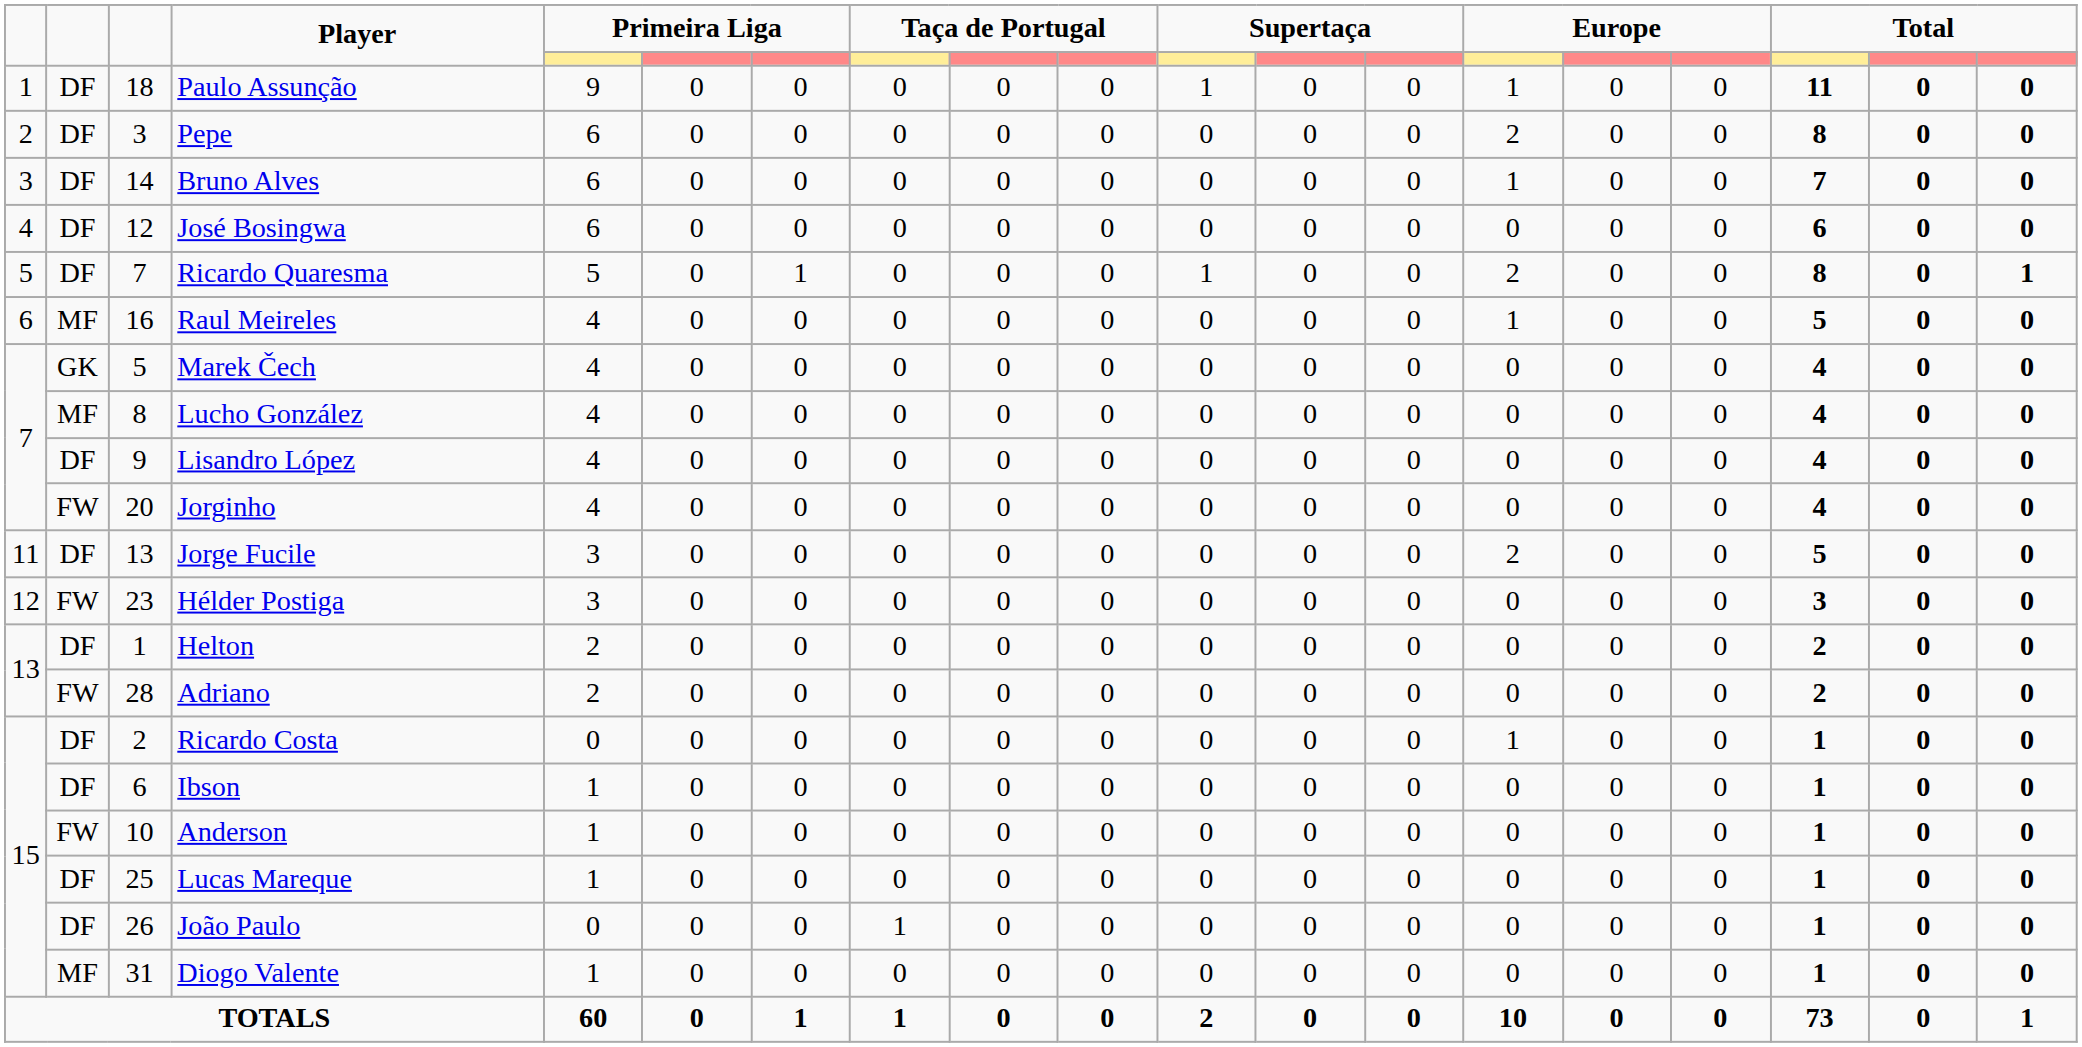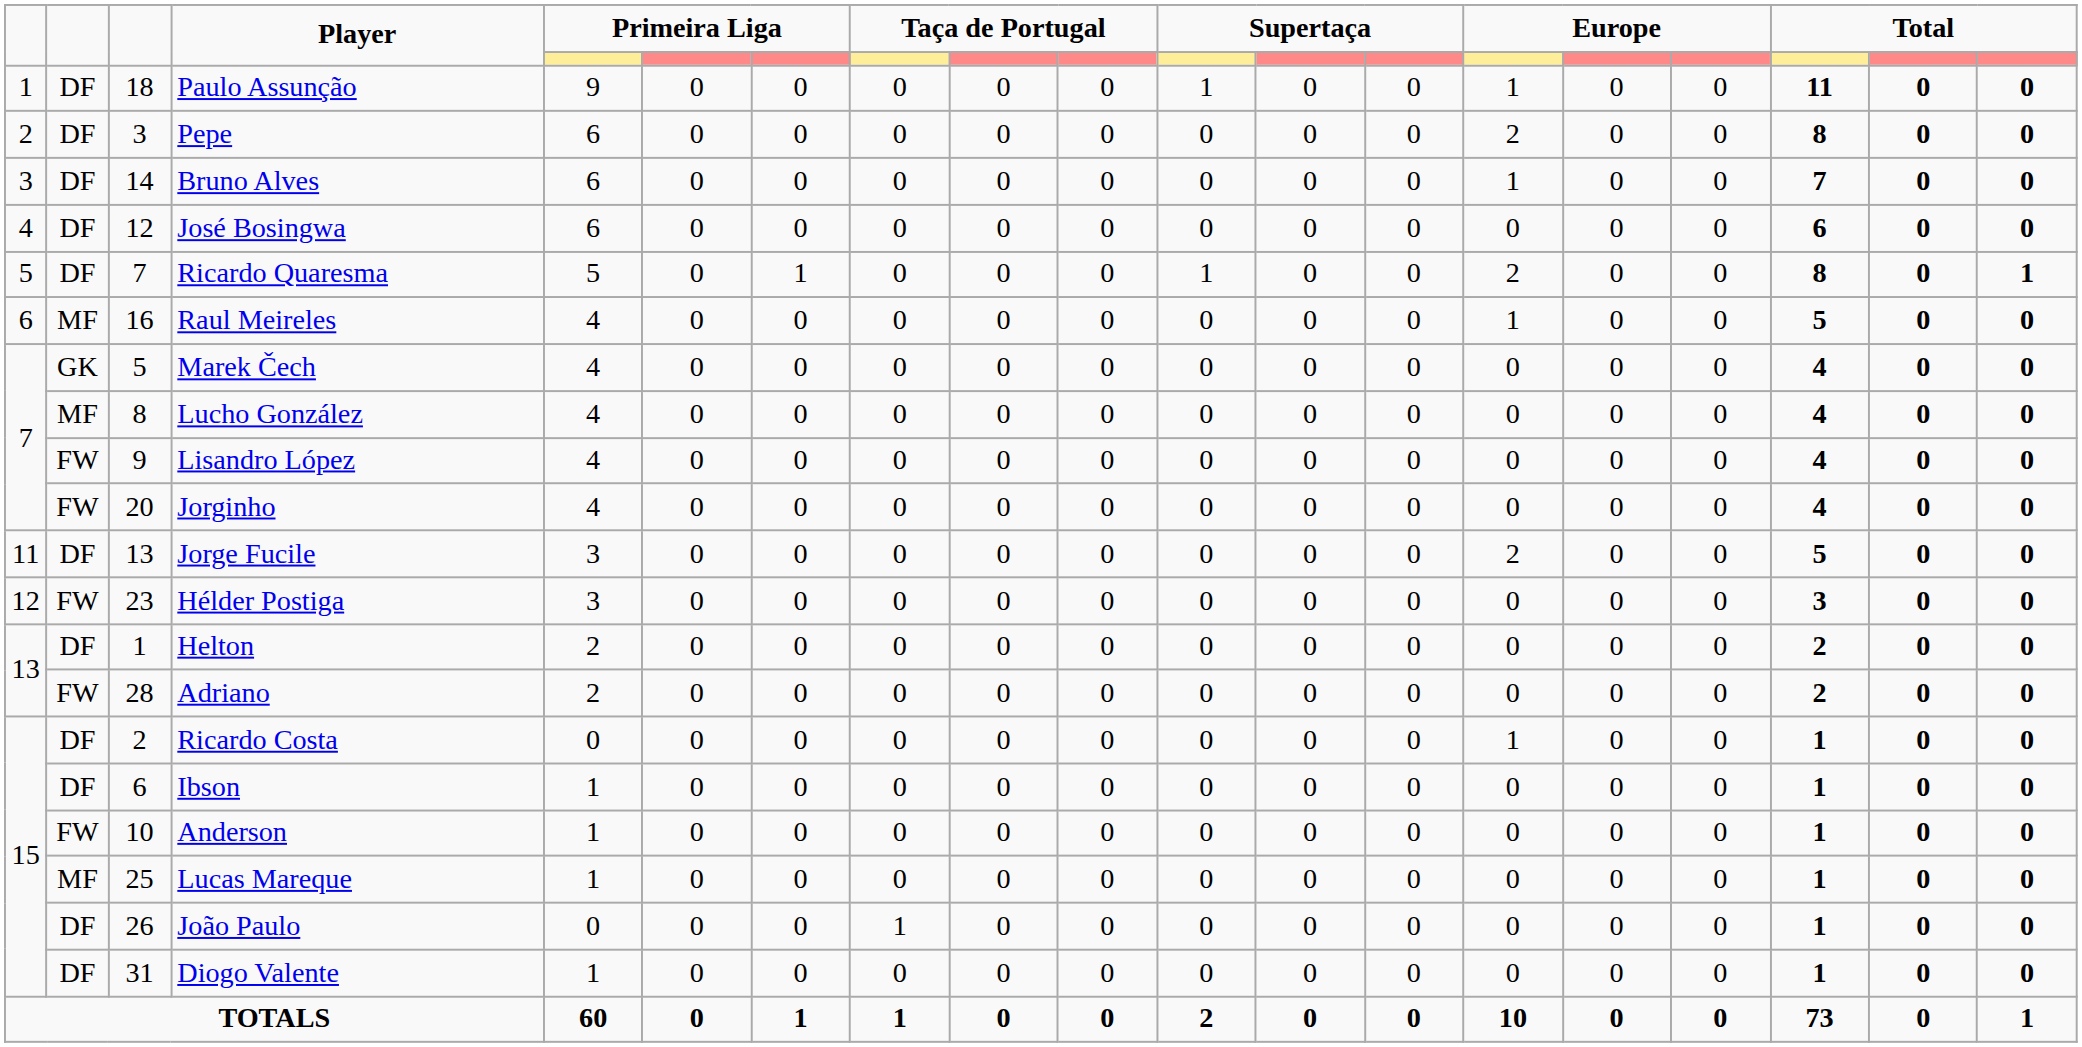 <table class="wikitable" style="font-size: 90%; text-align: center;">
 <tr>
 <td rowspan="2"  style="width:2%;"><strong></strong></td>
 <td rowspan="2"  style="width:3%;"><strong></strong></td>
 <td rowspan="2"  style="width:3%;"><strong></strong></td>
 <td rowspan="2"  style="width:18%;"><strong>Player</strong></td>
 <td colspan="3"><strong>Primeira Liga</strong></td>
 <td colspan="3"><strong>Taça de Portugal</strong></td>
 <td colspan="3"><strong>Supertaça</strong></td>
 <td colspan="3"><strong>Europe</strong></td>
 <td colspan="3"><strong>Total</strong></td>
 </tr>
 <tr>
 <th style="width:25px; background:#fe9;"></th>
 <th style="width:28px; background:#ff8888;"></th>
 <th style="width:25px; background:#ff8888;"></th>
 <th style="width:25px; background:#fe9;"></th>
 <th style="width:28px; background:#ff8888;"></th>
 <th style="width:25px; background:#ff8888;"></th>
 <th style="width:25px; background:#fe9;"></th>
 <th style="width:28px; background:#ff8888;"></th>
 <th style="width:25px; background:#ff8888;"></th>
 <th style="width:25px; background:#fe9;"></th>
 <th style="width:28px; background:#ff8888;"></th>
 <th style="width:25px; background:#ff8888;"></th>
 <th style="width:25px; background:#fe9;"></th>
 <th style="width:28px; background:#ff8888;"></th>
 <th style="width:25px; background:#ff8888;"></th>
 </tr>
 <tr>
 <td>1</td>
 <td>DF</td>
 <td>18</td>
 <td align=left> <a href='#'>Paulo Assunção</a></td>
 <td>9</td>
 <td>0</td>
 <td>0</td>
 <td>0</td>
 <td>0</td>
 <td>0</td>
 <td>1</td>
 <td>0</td>
 <td>0</td>
 <td>1</td>
 <td>0</td>
 <td>0</td>
 <td><strong>11</strong></td>
 <td><strong>0</strong></td>
 <td><strong>0</strong></td>
 </tr>
 <tr>
 <td>2</td>
 <td>DF</td>
 <td>3</td>
 <td align=left> <a href='#'>Pepe</a></td>
 <td>6</td>
 <td>0</td>
 <td>0</td>
 <td>0</td>
 <td>0</td>
 <td>0</td>
 <td>0</td>
 <td>0</td>
 <td>0</td>
 <td>2</td>
 <td>0</td>
 <td>0</td>
 <td><strong>8</strong></td>
 <td><strong>0</strong></td>
 <td><strong>0</strong></td>
 </tr>
 <tr>
 <td>3</td>
 <td>DF</td>
 <td>14</td>
 <td align=left> <a href='#'>Bruno Alves</a></td>
 <td>6</td>
 <td>0</td>
 <td>0</td>
 <td>0</td>
 <td>0</td>
 <td>0</td>
 <td>0</td>
 <td>0</td>
 <td>0</td>
 <td>1</td>
 <td>0</td>
 <td>0</td>
 <td><strong>7</strong></td>
 <td><strong>0</strong></td>
 <td><strong>0</strong></td>
 </tr>
 <tr>
 <td>4</td>
 <td>DF</td>
 <td>12</td>
 <td align=left> <a href='#'>José Bosingwa</a></td>
 <td>6</td>
 <td>0</td>
 <td>0</td>
 <td>0</td>
 <td>0</td>
 <td>0</td>
 <td>0</td>
 <td>0</td>
 <td>0</td>
 <td>0</td>
 <td>0</td>
 <td>0</td>
 <td><strong>6</strong></td>
 <td><strong>0</strong></td>
 <td><strong>0</strong></td>
 </tr>
 <tr>
 <td>5</td>
 <td>DF</td>
 <td>7</td>
 <td align=left> <a href='#'>Ricardo Quaresma</a></td>
 <td>5</td>
 <td>0</td>
 <td>1</td>
 <td>0</td>
 <td>0</td>
 <td>0</td>
 <td>1</td>
 <td>0</td>
 <td>0</td>
 <td>2</td>
 <td>0</td>
 <td>0</td>
 <td><strong>8</strong></td>
 <td><strong>0</strong></td>
 <td><strong>1</strong></td>
 </tr>
 <tr>
 <td>6</td>
 <td>MF</td>
 <td>16</td>
 <td align=left> <a href='#'>Raul Meireles</a></td>
 <td>4</td>
 <td>0</td>
 <td>0</td>
 <td>0</td>
 <td>0</td>
 <td>0</td>
 <td>0</td>
 <td>0</td>
 <td>0</td>
 <td>1</td>
 <td>0</td>
 <td>0</td>
 <td><strong>5</strong></td>
 <td><strong>0</strong></td>
 <td><strong>0</strong></td>
 </tr>
 <tr>
 <td rowspan=4>7</td>
 <td>GK</td>
 <td>5</td>
 <td align=left> <a href='#'>Marek Čech</a></td>
 <td>4</td>
 <td>0</td>
 <td>0</td>
 <td>0</td>
 <td>0</td>
 <td>0</td>
 <td>0</td>
 <td>0</td>
 <td>0</td>
 <td>0</td>
 <td>0</td>
 <td>0</td>
 <td><strong>4</strong></td>
 <td><strong>0</strong></td>
 <td><strong>0</strong></td>
 </tr>
 <tr>
 <td>MF</td>
 <td>8</td>
 <td align=left> <a href='#'>Lucho González</a></td>
 <td>4</td>
 <td>0</td>
 <td>0</td>
 <td>0</td>
 <td>0</td>
 <td>0</td>
 <td>0</td>
 <td>0</td>
 <td>0</td>
 <td>0</td>
 <td>0</td>
 <td>0</td>
 <td><strong>4</strong></td>
 <td><strong>0</strong></td>
 <td><strong>0</strong></td>
 </tr>
 <tr>
-<td>DF</td>
+<td>FW</td>
 <td>9</td>
 <td align=left> <a href='#'>Lisandro López</a></td>
 <td>4</td>
 <td>0</td>
 <td>0</td>
 <td>0</td>
 <td>0</td>
 <td>0</td>
 <td>0</td>
 <td>0</td>
 <td>0</td>
 <td>0</td>
 <td>0</td>
 <td>0</td>
 <td><strong>4</strong></td>
 <td><strong>0</strong></td>
 <td><strong>0</strong></td>
 </tr>
 <tr>
 <td>FW</td>
 <td>20</td>
 <td align=left> <a href='#'>Jorginho</a></td>
 <td>4</td>
 <td>0</td>
 <td>0</td>
 <td>0</td>
 <td>0</td>
 <td>0</td>
 <td>0</td>
 <td>0</td>
 <td>0</td>
 <td>0</td>
 <td>0</td>
 <td>0</td>
 <td><strong>4</strong></td>
 <td><strong>0</strong></td>
 <td><strong>0</strong></td>
 </tr>
 <tr>
 <td>11</td>
 <td>DF</td>
 <td>13</td>
 <td align=left> <a href='#'>Jorge Fucile</a></td>
 <td>3</td>
 <td>0</td>
 <td>0</td>
 <td>0</td>
 <td>0</td>
 <td>0</td>
 <td>0</td>
 <td>0</td>
 <td>0</td>
 <td>2</td>
 <td>0</td>
 <td>0</td>
 <td><strong>5</strong></td>
 <td><strong>0</strong></td>
 <td><strong>0</strong></td>
 </tr>
 <tr>
 <td>12</td>
 <td>FW</td>
 <td>23</td>
 <td align=left> <a href='#'>Hélder Postiga</a></td>
 <td>3</td>
 <td>0</td>
 <td>0</td>
 <td>0</td>
 <td>0</td>
 <td>0</td>
 <td>0</td>
 <td>0</td>
 <td>0</td>
 <td>0</td>
 <td>0</td>
 <td>0</td>
 <td><strong>3</strong></td>
 <td><strong>0</strong></td>
 <td><strong>0</strong></td>
 </tr>
 <tr>
 <td rowspan=2>13</td>
 <td>DF</td>
 <td>1</td>
 <td align=left> <a href='#'>Helton</a></td>
 <td>2</td>
 <td>0</td>
 <td>0</td>
 <td>0</td>
 <td>0</td>
 <td>0</td>
 <td>0</td>
 <td>0</td>
 <td>0</td>
 <td>0</td>
 <td>0</td>
 <td>0</td>
 <td><strong>2</strong></td>
 <td><strong>0</strong></td>
 <td><strong>0</strong></td>
 </tr>
 <tr>
 <td>FW</td>
 <td>28</td>
 <td align=left> <a href='#'>Adriano</a></td>
 <td>2</td>
 <td>0</td>
 <td>0</td>
 <td>0</td>
 <td>0</td>
 <td>0</td>
 <td>0</td>
 <td>0</td>
 <td>0</td>
 <td>0</td>
 <td>0</td>
 <td>0</td>
 <td><strong>2</strong></td>
 <td><strong>0</strong></td>
 <td><strong>0</strong></td>
 </tr>
 <tr>
 <td rowspan=6>15</td>
 <td>DF</td>
 <td>2</td>
 <td align=left> <a href='#'>Ricardo Costa</a></td>
 <td>0</td>
 <td>0</td>
 <td>0</td>
 <td>0</td>
 <td>0</td>
 <td>0</td>
 <td>0</td>
 <td>0</td>
 <td>0</td>
 <td>1</td>
 <td>0</td>
 <td>0</td>
 <td><strong>1</strong></td>
 <td><strong>0</strong></td>
 <td><strong>0</strong></td>
 </tr>
 <tr>
 <td>DF</td>
 <td>6</td>
 <td align=left> <a href='#'>Ibson</a></td>
 <td>1</td>
 <td>0</td>
 <td>0</td>
 <td>0</td>
 <td>0</td>
 <td>0</td>
 <td>0</td>
 <td>0</td>
 <td>0</td>
 <td>0</td>
 <td>0</td>
 <td>0</td>
 <td><strong>1</strong></td>
 <td><strong>0</strong></td>
 <td><strong>0</strong></td>
 </tr>
 <tr>
 <td>FW</td>
 <td>10</td>
 <td align=left> <a href='#'>Anderson</a></td>
 <td>1</td>
 <td>0</td>
 <td>0</td>
 <td>0</td>
 <td>0</td>
 <td>0</td>
 <td>0</td>
 <td>0</td>
 <td>0</td>
 <td>0</td>
 <td>0</td>
 <td>0</td>
 <td><strong>1</strong></td>
 <td><strong>0</strong></td>
 <td><strong>0</strong></td>
 </tr>
 <tr>
-<td>DF</td>
+<td>MF</td>
 <td>25</td>
 <td align=left> <a href='#'>Lucas Mareque</a></td>
 <td>1</td>
 <td>0</td>
 <td>0</td>
 <td>0</td>
 <td>0</td>
 <td>0</td>
 <td>0</td>
 <td>0</td>
 <td>0</td>
 <td>0</td>
 <td>0</td>
 <td>0</td>
 <td><strong>1</strong></td>
 <td><strong>0</strong></td>
 <td><strong>0</strong></td>
 </tr>
 <tr>
 <td>DF</td>
 <td>26</td>
 <td align=left> <a href='#'>João Paulo</a></td>
 <td>0</td>
 <td>0</td>
 <td>0</td>
 <td>1</td>
 <td>0</td>
 <td>0</td>
 <td>0</td>
 <td>0</td>
 <td>0</td>
 <td>0</td>
 <td>0</td>
 <td>0</td>
 <td><strong>1</strong></td>
 <td><strong>0</strong></td>
 <td><strong>0</strong></td>
 </tr>
 <tr>
-<td>MF</td>
+<td>DF</td>
 <td>31</td>
 <td align=left> <a href='#'>Diogo Valente</a></td>
 <td>1</td>
 <td>0</td>
 <td>0</td>
 <td>0</td>
 <td>0</td>
 <td>0</td>
 <td>0</td>
 <td>0</td>
 <td>0</td>
 <td>0</td>
 <td>0</td>
 <td>0</td>
 <td><strong>1</strong></td>
 <td><strong>0</strong></td>
 <td><strong>0</strong></td>
 </tr>
 <tr>
 <td colspan="4"><strong>TOTALS</strong></td>
 <td><strong>60</strong></td>
 <td><strong>0</strong></td>
 <td><strong>1</strong></td>
 <td><strong>1</strong></td>
 <td><strong>0</strong></td>
 <td><strong>0</strong></td>
 <td><strong>2</strong></td>
 <td><strong>0</strong></td>
 <td><strong>0</strong></td>
 <td><strong>10</strong></td>
 <td><strong>0</strong></td>
 <td><strong>0</strong></td>
 <td><strong>73</strong></td>
 <td><strong>0</strong></td>
 <td><strong>1</strong></td>
 </tr>
 </table>
